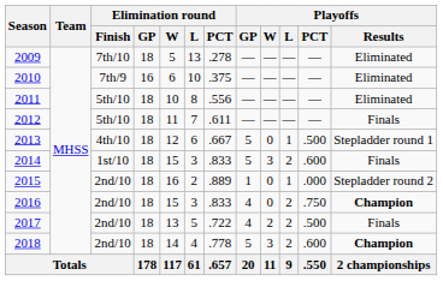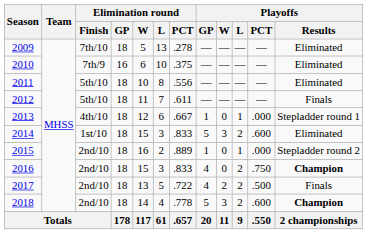 <table class="wikitable" style="text-align:center">
 <tr>
 <th rowspan="2">Season</th>
 <th rowspan="2">Team</th>
 <th colspan="5">Elimination round</th>
 <th colspan="5">Playoffs</th>
 </tr>
 <tr>
 <th>Finish</th>
 <th>GP</th>
 <th>W</th>
 <th>L</th>
 <th>PCT</th>
 <th>GP</th>
 <th>W</th>
 <th>L</th>
 <th>PCT</th>
 <th>Results</th>
 </tr>
 <tr>
 <td><a href='#'>2009</a></td>
 <td rowspan="10"><a href='#'>MHSS</a></td>
 <td>7th/10</td>
 <td>18</td>
 <td>5</td>
 <td>13</td>
 <td>.278</td>
 <td>—</td>
 <td>—</td>
 <td>—</td>
 <td>—</td>
 <td>Eliminated</td>
 </tr>
 <tr>
 <td><a href='#'>2010</a></td>
 <td>7th/9</td>
 <td>16</td>
 <td>6</td>
 <td>10</td>
 <td>.375</td>
 <td>—</td>
 <td>—</td>
 <td>—</td>
 <td>—</td>
 <td>Eliminated</td>
 </tr>
 <tr>
 <td><a href='#'>2011</a></td>
 <td>5th/10</td>
 <td>18</td>
 <td>10</td>
 <td>8</td>
 <td>.556</td>
 <td>—</td>
 <td>—</td>
 <td>—</td>
 <td>—</td>
 <td>Eliminated</td>
 </tr>
 <tr>
 <td><a href='#'>2012</a></td>
 <td>5th/10</td>
 <td>18</td>
 <td>11</td>
 <td>7</td>
 <td>.611</td>
 <td>—</td>
 <td>—</td>
 <td>—</td>
 <td>—</td>
 <td>Finals</td>
 </tr>
 <tr>
 <td><a href='#'>2013</a></td>
 <td>4th/10</td>
 <td>18</td>
 <td>12</td>
 <td>6</td>
 <td>.667</td>
-<td>5</td>
+<td>1</td>
 <td>0</td>
 <td>1</td>
-<td>.500</td>
+<td>.000</td>
 <td>Stepladder round 1</td>
 </tr>
 <tr>
 <td><a href='#'>2014</a></td>
 <td>1st/10</td>
 <td>18</td>
 <td>15</td>
 <td>3</td>
 <td>.833</td>
 <td>5</td>
 <td>3</td>
 <td>2</td>
 <td>.600</td>
-<td>Finals</td>
+<td>Eliminated</td>
 </tr>
 <tr>
 <td><a href='#'>2015</a></td>
 <td>2nd/10</td>
 <td>18</td>
 <td>16</td>
 <td>2</td>
 <td>.889</td>
 <td>1</td>
 <td>0</td>
 <td>1</td>
 <td>.000</td>
 <td>Stepladder round 2</td>
 </tr>
 <tr>
 <td><a href='#'>2016</a></td>
 <td>2nd/10</td>
 <td>18</td>
 <td>15</td>
 <td>3</td>
 <td>.833</td>
 <td>4</td>
 <td>0</td>
 <td>2</td>
 <td>.750</td>
 <td><strong>Champion</strong></td>
 </tr>
 <tr>
 <td><a href='#'>2017</a></td>
 <td>2nd/10</td>
 <td>18</td>
 <td>13</td>
 <td>5</td>
 <td>.722</td>
 <td>4</td>
 <td>2</td>
 <td>2</td>
 <td>.500</td>
 <td>Finals</td>
 </tr>
 <tr>
 <td><a href='#'>2018</a></td>
 <td>2nd/10</td>
 <td>18</td>
 <td>14</td>
 <td>4</td>
 <td>.778</td>
 <td>5</td>
 <td>3</td>
 <td>2</td>
 <td>.600</td>
 <td><strong>Champion</strong></td>
 </tr>
 <tr>
 <th colspan="3">Totals</th>
 <th>178</th>
 <th>117</th>
 <th>61</th>
 <th>.657</th>
 <th>20</th>
 <th>11</th>
 <th>9</th>
 <th>.550</th>
 <th>2 championships</th>
 </tr>
 </table>
